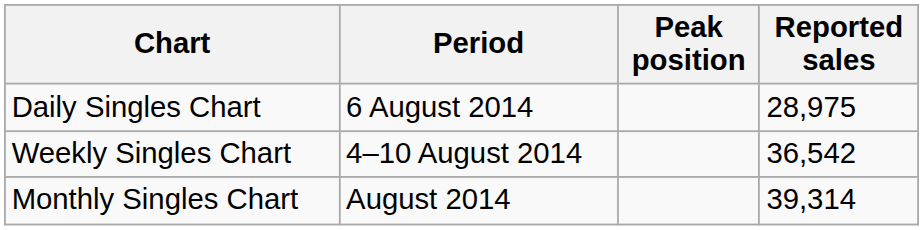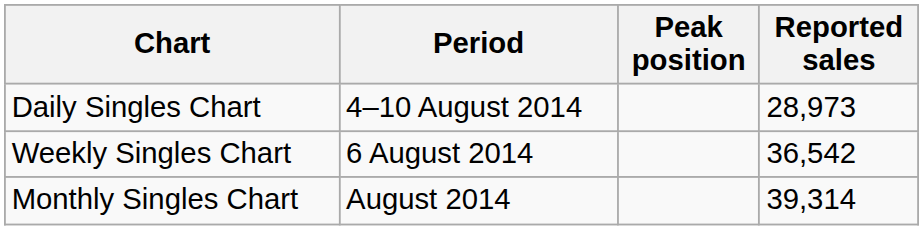 <table class="wikitable" style="width:500px">
 <tr>
 <th>Chart</th>
 <th>Period</th>
 <th>Peak <br> position</th>
 <th>Reported <br> sales</th>
 </tr>
 <tr>
 <td>Daily Singles Chart</td>
-<td>6 August 2014</td>
+<td>4–10 August 2014</td>
 <td></td>
-<td>28,975 </td>
+<td>28,973 </td>
 </tr>
 <tr>
 <td>Weekly Singles Chart</td>
-<td>4–10 August 2014</td>
+<td>6 August 2014</td>
 <td></td>
 <td>36,542 </td>
 </tr>
 <tr>
 <td>Monthly Singles Chart</td>
 <td>August 2014</td>
 <td></td>
 <td>39,314 </td>
 </tr>
 </table>
